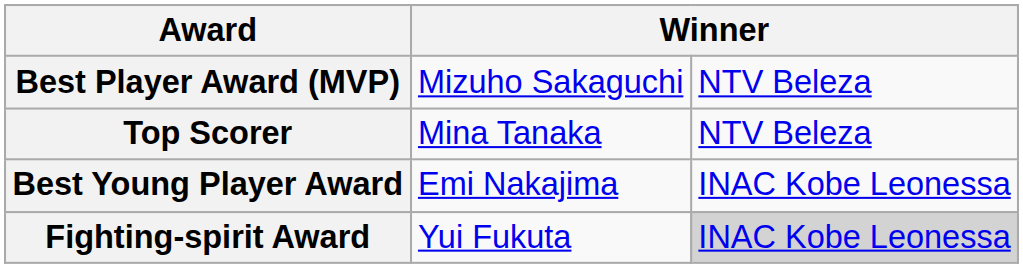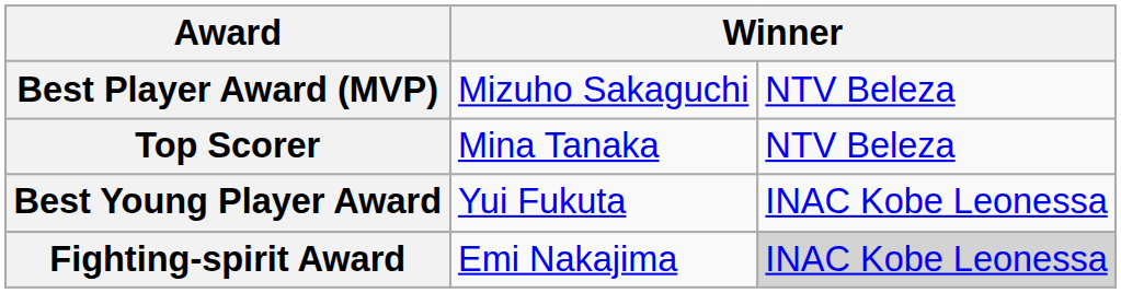 <table class="wikitable">
 <tr>
 <th>Award</th>
 <th colspan=3>Winner</th>
 </tr>
 <tr>
 <th>Best Player Award (MVP)</th>
 <td> <a href='#'>Mizuho Sakaguchi</a></td>
 <td><a href='#'>NTV Beleza</a></td>
 </tr>
 <tr>
 <th>Top Scorer</th>
 <td> <a href='#'>Mina Tanaka</a></td>
 <td><a href='#'>NTV Beleza</a></td>
 </tr>
 <tr>
 <th>Best Young Player Award</th>
-<td> <a href='#'>Emi Nakajima</a></td>
+<td> <a href='#'>Yui Fukuta</a></td>
 <td><a href='#'>INAC Kobe Leonessa</a></td>
 </tr>
 <tr>
 <th>Fighting-spirit Award</th>
-<td> <a href='#'>Yui Fukuta</a></td>
+<td> <a href='#'>Emi Nakajima</a></td>
 <td style="background: lightgrey;"><a href='#'>INAC Kobe Leonessa</a></td>
 </tr>
 </table>
